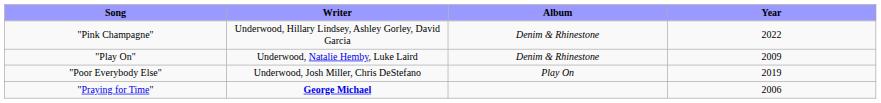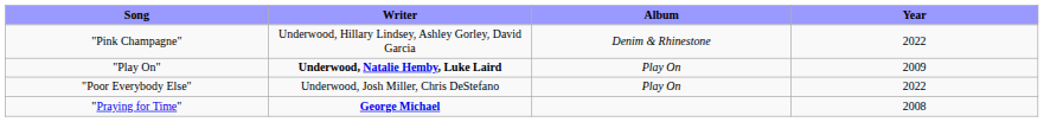 <table class="wikitable" style="margin:0.5em auto; clear:both; font-size:.9em; text-align:center; width:100%">
 <tr>
 <th width="500" style="background: #99F;">Song</th>
 <th width="500" style="background: #99F;">Writer</th>
 <th width="500" style="background: #99F;">Album</th>
 <th width="500" style="background: #99F;">Year</th>
 </tr>
 <tr>
 <td>"Pink Champagne"</td>
 <td>Underwood, Hillary Lindsey, Ashley Gorley, David Garcia</td>
 <td><em>Denim & Rhinestone</em></td>
 <td>2022</td>
 </tr>
 <tr>
 <td>"Play On"</td>
-<td>Underwood, <a href='#'>Natalie Hemby</a>, Luke Laird</td>
-<td><em>Denim & Rhinestone</em></td>
+<td><strong>Underwood, <a href='#'>Natalie Hemby</a>, Luke Laird</strong></td>
+<td><em>Play On</em></td>
 <td>2009</td>
 </tr>
 <tr>
 <td>"Poor Everybody Else"</td>
 <td>Underwood, Josh Miller, Chris DeStefano</td>
 <td><em>Play On</em></td>
-<td>2019</td>
+<td>2022</td>
 </tr>
 <tr>
 <td>"<a href='#'>Praying for Time</a>"</td>
 <td><strong><a href='#'>George Michael</a></strong></td>
 <td></td>
-<td>2006</td>
+<td>2008</td>
 </tr>
 </table>
